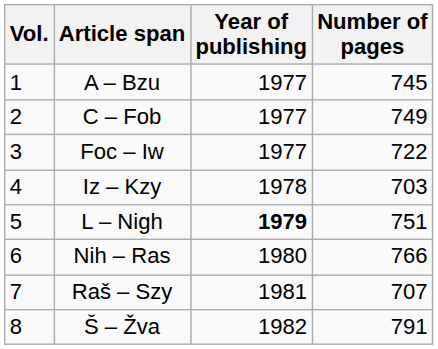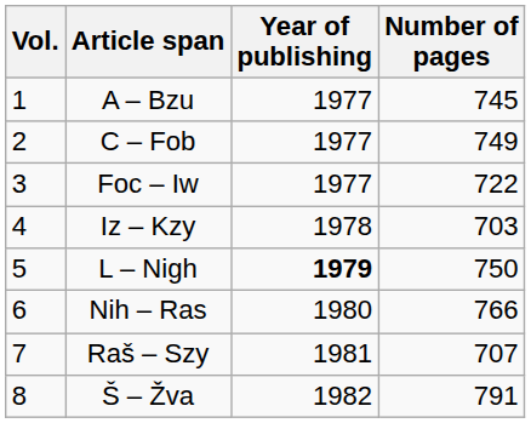 <table class="wikitable">
 <tr>
 <th>Vol.</th>
 <th>Article span</th>
 <th>Year of<br>publishing</th>
 <th>Number of<br>pages</th>
 </tr>
 <tr>
 <td>1</td>
 <td align="center">A – Bzu</td>
 <td align="right">1977</td>
 <td align="right">745</td>
 </tr>
 <tr>
 <td>2</td>
 <td align="center">C – Fob</td>
 <td align="right">1977</td>
 <td align="right">749</td>
 </tr>
 <tr>
 <td>3</td>
 <td align="center">Foc – Iw</td>
 <td align="right">1977</td>
 <td align="right">722</td>
 </tr>
 <tr>
 <td>4</td>
 <td align="center">Iz – Kzy</td>
 <td align="right">1978</td>
 <td align="right">703</td>
 </tr>
 <tr>
 <td>5</td>
 <td align="center">L – Nigh</td>
 <td align="right"><strong>1979</strong></td>
-<td align="right">751</td>
+<td align="right">750</td>
 </tr>
 <tr>
 <td>6</td>
 <td align="center">Nih – Ras</td>
 <td align="right">1980</td>
 <td align="right">766</td>
 </tr>
 <tr>
 <td>7</td>
 <td align="center">Raš – Szy</td>
 <td align="right">1981</td>
 <td align="right">707</td>
 </tr>
 <tr>
 <td>8</td>
 <td align="center">Š – Žva</td>
 <td align="right">1982</td>
 <td align="right">791</td>
 </tr>
 </table>
